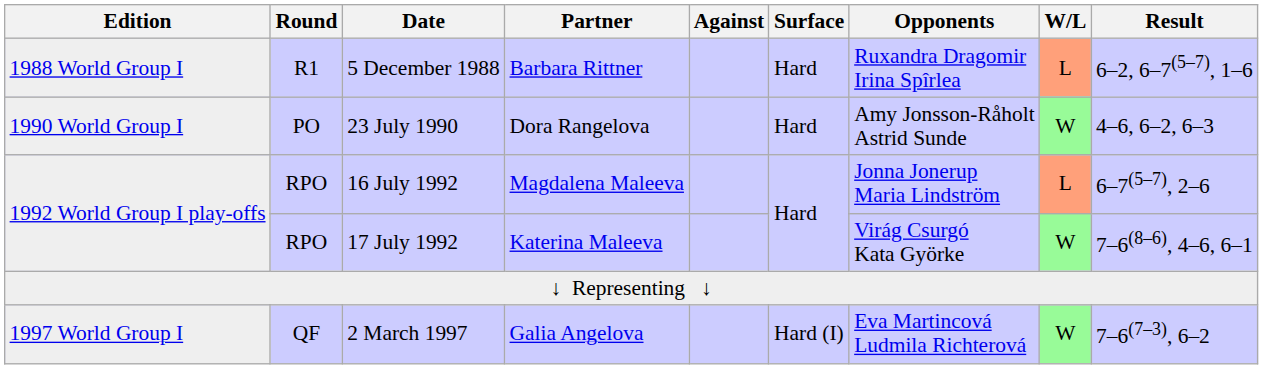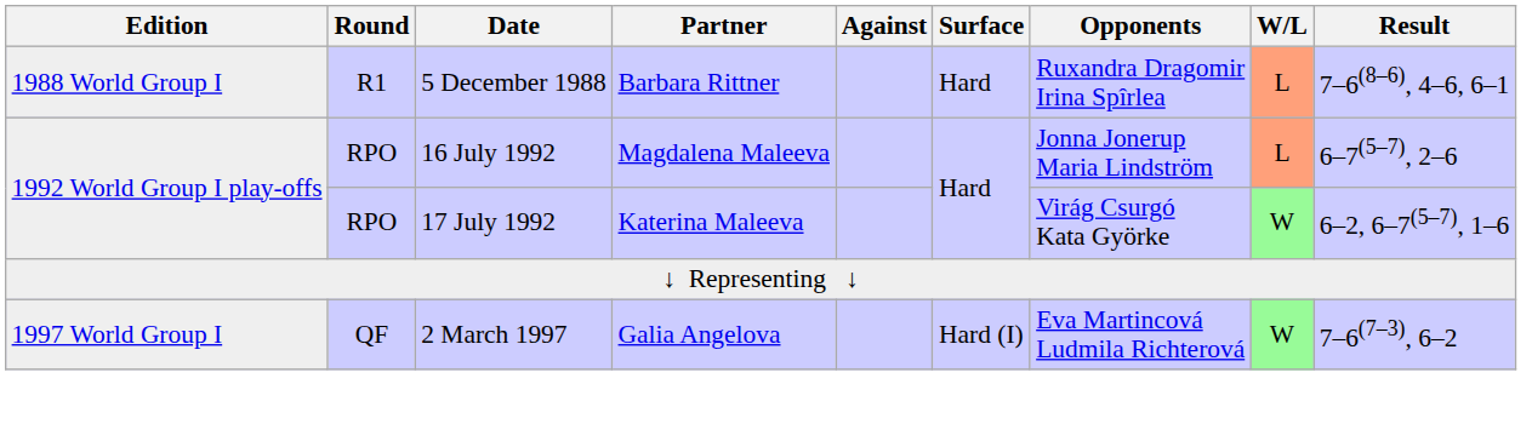 <table class="wikitable">
 <tr>
 <th>Edition</th>
 <th>Round</th>
 <th>Date</th>
 <th>Partner</th>
 <th>Against</th>
 <th>Surface</th>
 <th>Opponents</th>
 <th>W/L</th>
 <th>Result</th>
 </tr>
 <tr bgcolor="#CCCCFF">
 <td bgcolor=#efefef><a href='#'>1988 World Group I</a></td>
 <td align=center>R1</td>
 <td>5 December 1988</td>
 <td> <a href='#'>Barbara Rittner</a></td>
 <td></td>
 <td>Hard</td>
 <td> <a href='#'>Ruxandra Dragomir</a><br> <a href='#'>Irina Spîrlea</a></td>
 <td bgcolor=#FFA07A align=center>L</td>
-<td>6–2, 6–7<sup>(5–7)</sup>, 1–6</td>
-</tr>
-<tr bgcolor="#CCCCFF">
-<td bgcolor=#efefef><a href='#'>1990 World Group I</a></td>
-<td align=center>PO</td>
-<td>23 July 1990</td>
-<td> Dora Rangelova</td>
-<td></td>
-<td>Hard</td>
-<td> Amy Jonsson-Råholt<br> Astrid Sunde</td>
-<td bgcolor=#98FB98 align=center>W</td>
-<td>4–6, 6–2, 6–3</td>
+<td>7–6<sup>(8–6)</sup>, 4–6, 6–1</td>
 </tr>
 <tr bgcolor="#CCCCFF">
 <td bgcolor=#efefef rowspan=2><a href='#'>1992 World Group I play-offs</a></td>
 <td align=center>RPO</td>
 <td>16 July 1992</td>
 <td> <a href='#'>Magdalena Maleeva</a></td>
 <td></td>
 <td rowspan=2>Hard</td>
 <td> <a href='#'>Jonna Jonerup</a><br> <a href='#'>Maria Lindström</a></td>
 <td bgcolor=#FFA07A align=center>L</td>
 <td>6–7<sup>(5–7)</sup>, 2–6</td>
 </tr>
 <tr bgcolor="#CCCCFF">
 <td align=center>RPO</td>
 <td>17 July 1992</td>
 <td> <a href='#'>Katerina Maleeva</a></td>
 <td></td>
 <td> <a href='#'>Virág Csurgó</a><br> Kata Györke</td>
 <td bgcolor=#98FB98 align=center>W</td>
-<td>7–6<sup>(8–6)</sup>, 4–6, 6–1</td>
+<td>6–2, 6–7<sup>(5–7)</sup>, 1–6</td>
 </tr>
 <tr>
 <td colspan="9" align="center" bgcolor=#efefef>↓  Representing   ↓</td>
 </tr>
 <tr bgcolor="#CCCCFF">
 <td bgcolor=#efefef><a href='#'>1997 World Group I</a></td>
 <td align=center>QF</td>
 <td>2 March 1997</td>
 <td> <a href='#'>Galia Angelova</a></td>
 <td></td>
 <td>Hard (I)</td>
 <td> <a href='#'>Eva Martincová</a><br> <a href='#'>Ludmila Richterová</a></td>
 <td bgcolor=#98FB98 align=center>W</td>
 <td>7–6<sup>(7–3)</sup>, 6–2</td>
 </tr>
 </table>
